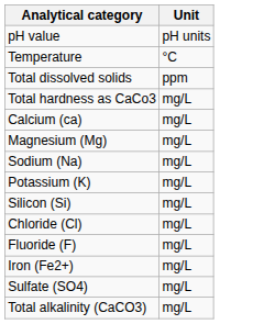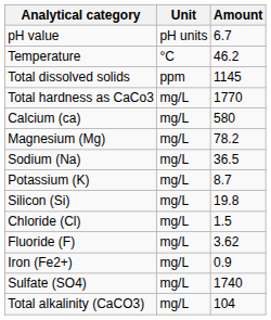 <table class="wikitable">
 <tr>
 <th>Analytical category</th>
 <th>Unit</th>
+<th>Amount</th>
 </tr>
 <tr>
 <td>pH value</td>
 <td>pH units</td>
+<td>6.7</td>
 </tr>
 <tr>
 <td>Temperature</td>
 <td>°C</td>
+<td>46.2</td>
 </tr>
 <tr>
 <td>Total dissolved solids</td>
 <td>ppm</td>
+<td>1145</td>
 </tr>
 <tr>
 <td>Total hardness as CaCo3</td>
 <td>mg/L</td>
+<td>1770</td>
 </tr>
 <tr>
 <td>Calcium (ca)</td>
 <td>mg/L</td>
+<td>580</td>
 </tr>
 <tr>
 <td>Magnesium (Mg)</td>
 <td>mg/L</td>
+<td>78.2</td>
 </tr>
 <tr>
 <td>Sodium (Na)</td>
 <td>mg/L</td>
+<td>36.5</td>
 </tr>
 <tr>
 <td>Potassium (K)</td>
 <td>mg/L</td>
+<td>8.7</td>
 </tr>
 <tr>
 <td>Silicon (Si)</td>
 <td>mg/L</td>
+<td>19.8</td>
 </tr>
 <tr>
 <td>Chloride (Cl)</td>
 <td>mg/L</td>
+<td>1.5</td>
 </tr>
 <tr>
 <td>Fluoride (F)</td>
 <td>mg/L</td>
+<td>3.62</td>
 </tr>
 <tr>
 <td>Iron (Fe2+)</td>
 <td>mg/L</td>
+<td>0.9</td>
 </tr>
 <tr>
 <td>Sulfate (SO4)</td>
 <td>mg/L</td>
+<td>1740</td>
 </tr>
 <tr>
 <td>Total alkalinity (CaCO3)</td>
 <td>mg/L</td>
+<td>104</td>
 </tr>
 </table>
